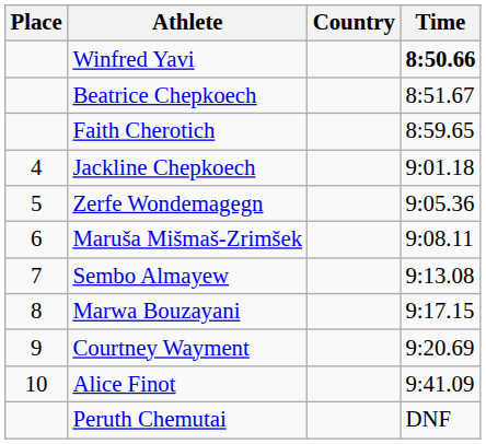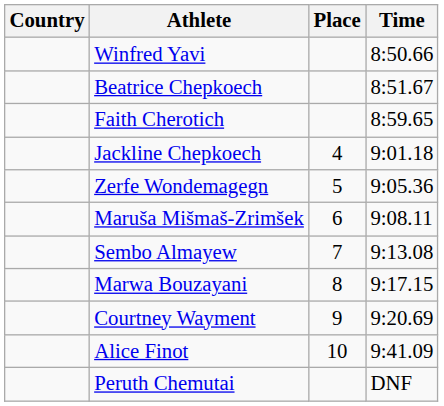 <table class="wikitable">
 <tr>
+<th>Country</th>
+<th>Athlete</th>
 <th>Place</th>
-<th>Athlete</th>
-<th>Country</th>
 <th>Time</th>
 </tr>
 <tr>
+<td></td>
+<td><a href='#'>Winfred Yavi</a></td>
 <td align=center></td>
-<td><a href='#'>Winfred Yavi</a></td>
-<td></td>
-<td><strong>8:50.66</strong></td>
+<td>8:50.66</td>
 </tr>
 <tr>
+<td></td>
+<td><a href='#'>Beatrice Chepkoech</a></td>
 <td align=center></td>
-<td><a href='#'>Beatrice Chepkoech</a></td>
-<td></td>
 <td>8:51.67</td>
 </tr>
 <tr>
+<td></td>
+<td><a href='#'>Faith Cherotich</a></td>
 <td align=center></td>
-<td><a href='#'>Faith Cherotich</a></td>
-<td></td>
 <td>8:59.65</td>
 </tr>
 <tr>
+<td></td>
+<td><a href='#'>Jackline Chepkoech</a></td>
 <td align=center>4</td>
-<td><a href='#'>Jackline Chepkoech</a></td>
-<td></td>
 <td>9:01.18</td>
 </tr>
 <tr>
+<td></td>
+<td><a href='#'>Zerfe Wondemagegn</a></td>
 <td align=center>5</td>
-<td><a href='#'>Zerfe Wondemagegn</a></td>
-<td></td>
 <td>9:05.36</td>
 </tr>
 <tr>
+<td></td>
+<td><a href='#'>Maruša Mišmaš-Zrimšek</a></td>
 <td align=center>6</td>
-<td><a href='#'>Maruša Mišmaš-Zrimšek</a></td>
-<td></td>
 <td>9:08.11</td>
 </tr>
 <tr>
+<td></td>
+<td><a href='#'>Sembo Almayew</a></td>
 <td align=center>7</td>
-<td><a href='#'>Sembo Almayew</a></td>
-<td></td>
 <td>9:13.08</td>
 </tr>
 <tr>
+<td></td>
+<td><a href='#'>Marwa Bouzayani</a></td>
 <td align=center>8</td>
-<td><a href='#'>Marwa Bouzayani</a></td>
-<td></td>
 <td>9:17.15</td>
 </tr>
 <tr>
+<td></td>
+<td><a href='#'>Courtney Wayment</a></td>
 <td align=center>9</td>
-<td><a href='#'>Courtney Wayment</a></td>
-<td></td>
 <td>9:20.69</td>
 </tr>
 <tr>
+<td></td>
+<td><a href='#'>Alice Finot</a></td>
 <td align=center>10</td>
-<td><a href='#'>Alice Finot</a></td>
-<td></td>
 <td>9:41.09</td>
 </tr>
 <tr>
+<td></td>
+<td><a href='#'>Peruth Chemutai</a></td>
 <td align=center></td>
-<td><a href='#'>Peruth Chemutai</a></td>
-<td></td>
 <td>DNF</td>
 </tr>
 </table>
